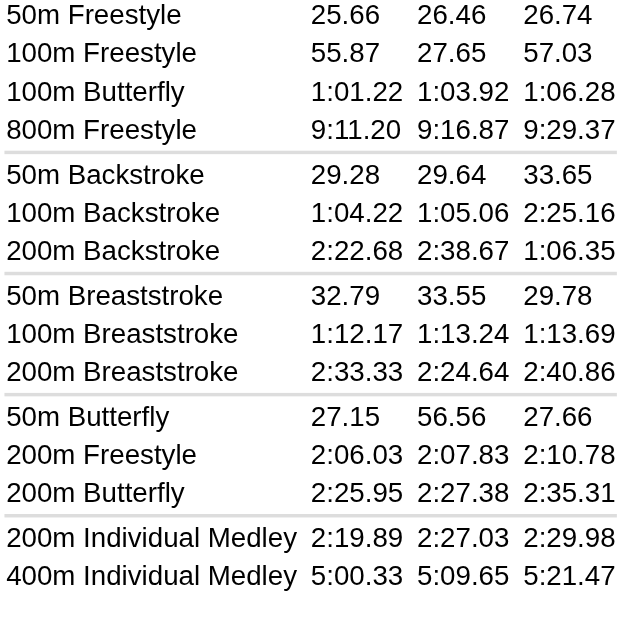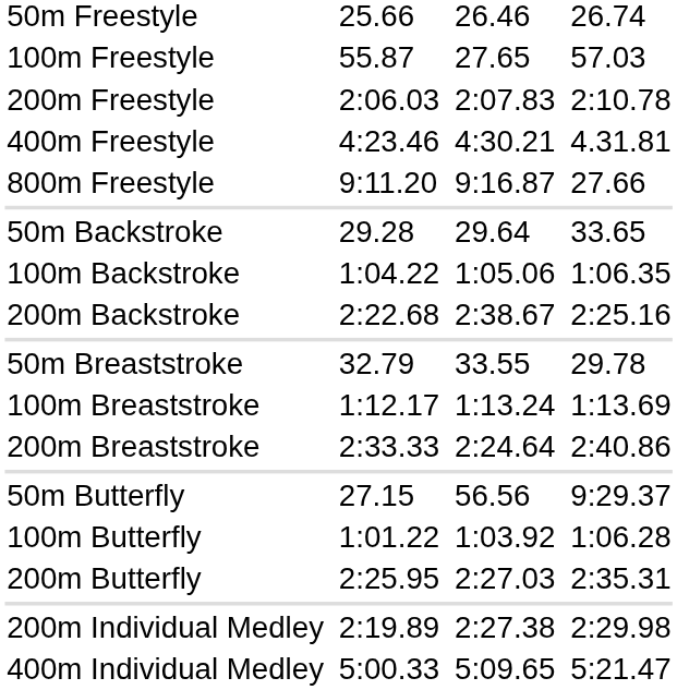 <table>
 <tr>
 <td>50m Freestyle</td>
 <td></td>
 <td>25.66</td>
 <td></td>
 <td>26.46</td>
 <td></td>
 <td>26.74</td>
 </tr>
 <tr>
 <td>100m Freestyle</td>
 <td></td>
 <td>55.87</td>
 <td></td>
 <td>27.65</td>
 <td></td>
 <td>57.03</td>
 </tr>
 <tr>
-<td>100m Butterfly</td>
+<td>200m Freestyle</td>
 <td></td>
-<td>1:01.22</td>
+<td>2:06.03</td>
 <td></td>
-<td>1:03.92</td>
+<td>2:07.83</td>
 <td></td>
-<td>1:06.28</td>
+<td>2:10.78</td>
+</tr>
+<tr>
+<td>400m Freestyle</td>
+<td></td>
+<td>4:23.46</td>
+<td></td>
+<td>4:30.21</td>
+<td></td>
+<td>4.31.81</td>
 </tr>
 <tr>
 <td>800m Freestyle</td>
 <td></td>
 <td>9:11.20</td>
 <td></td>
 <td>9:16.87</td>
 <td></td>
-<td>9:29.37</td>
+<td>27.66</td>
 </tr>
 <tr bgcolor=#DDDDDD>
 <td colspan=7></td>
 </tr>
 <tr>
 <td>50m Backstroke</td>
 <td></td>
 <td>29.28</td>
 <td></td>
 <td>29.64</td>
 <td></td>
 <td>33.65</td>
 </tr>
 <tr>
 <td>100m Backstroke</td>
 <td></td>
 <td>1:04.22</td>
 <td></td>
 <td>1:05.06</td>
 <td></td>
-<td>2:25.16</td>
+<td>1:06.35</td>
 </tr>
 <tr>
 <td>200m Backstroke</td>
 <td></td>
 <td>2:22.68</td>
 <td></td>
 <td>2:38.67</td>
 <td></td>
-<td>1:06.35</td>
+<td>2:25.16</td>
 </tr>
 <tr bgcolor=#DDDDDD>
 <td colspan=7></td>
 </tr>
 <tr>
 <td>50m Breaststroke</td>
 <td></td>
 <td>32.79</td>
 <td></td>
 <td>33.55</td>
 <td></td>
 <td>29.78</td>
 </tr>
 <tr>
 <td>100m Breaststroke</td>
 <td></td>
 <td>1:12.17</td>
 <td></td>
 <td>1:13.24</td>
 <td></td>
 <td>1:13.69</td>
 </tr>
 <tr>
 <td>200m Breaststroke</td>
 <td></td>
 <td>2:33.33</td>
 <td></td>
 <td>2:24.64</td>
 <td></td>
 <td>2:40.86</td>
 </tr>
 <tr bgcolor=#DDDDDD>
 <td colspan=7></td>
 </tr>
 <tr>
 <td>50m Butterfly</td>
 <td></td>
 <td>27.15</td>
 <td></td>
 <td>56.56</td>
 <td></td>
-<td>27.66</td>
+<td>9:29.37</td>
 </tr>
 <tr>
-<td>200m Freestyle</td>
+<td>100m Butterfly</td>
 <td></td>
-<td>2:06.03</td>
+<td>1:01.22</td>
 <td></td>
-<td>2:07.83</td>
+<td>1:03.92</td>
 <td></td>
-<td>2:10.78</td>
+<td>1:06.28</td>
 </tr>
 <tr>
 <td>200m Butterfly</td>
 <td></td>
 <td>2:25.95</td>
 <td></td>
-<td>2:27.38</td>
+<td>2:27.03</td>
 <td></td>
 <td>2:35.31</td>
 </tr>
 <tr bgcolor=#DDDDDD>
 <td colspan=7></td>
 </tr>
 <tr>
 <td>200m Individual Medley</td>
 <td></td>
 <td>2:19.89</td>
 <td></td>
-<td>2:27.03</td>
+<td>2:27.38</td>
 <td></td>
 <td>2:29.98</td>
 </tr>
 <tr>
 <td>400m Individual Medley</td>
 <td></td>
 <td>5:00.33</td>
 <td></td>
 <td>5:09.65</td>
 <td></td>
 <td>5:21.47</td>
 </tr>
 </table>
